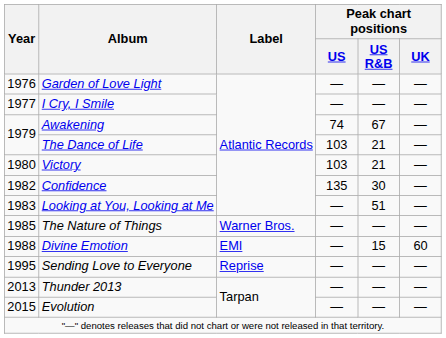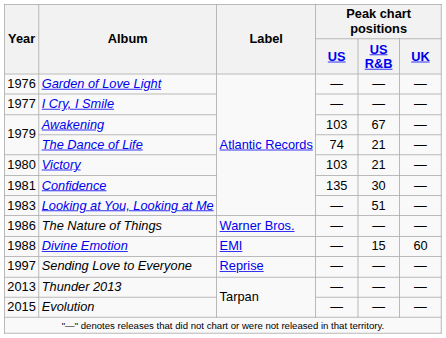 <table class="wikitable">
 <tr>
 <th scope="col" rowspan="2">Year</th>
 <th scope="col" rowspan="2">Album</th>
 <th scope="col" rowspan="2">Label</th>
 <th scope="col" colspan="4">Peak chart positions</th>
 </tr>
 <tr>
 <th style="width:45px;"><a href='#'>US</a><br></th>
 <th style="width:45px;"><a href='#'>US R&B</a><br></th>
 <th style="width:45px;"><a href='#'>UK</a><br></th>
 </tr>
 <tr>
 <td>1976</td>
 <td><em><a href='#'>Garden of Love Light</a></em></td>
 <td rowspan="7"><a href='#'>Atlantic Records</a></td>
 <td align=center>—</td>
 <td align=center>—</td>
 <td align=center>—</td>
 </tr>
 <tr>
 <td>1977</td>
 <td><em><a href='#'>I Cry, I Smile</a></em></td>
 <td align=center>—</td>
 <td align=center>—</td>
 <td align=center>—</td>
 </tr>
 <tr>
 <td rowspan="2">1979</td>
 <td><em><a href='#'>Awakening</a></em></td>
-<td align=center>74</td>
+<td align=center>103</td>
 <td align=center>67</td>
 <td align=center>—</td>
 </tr>
 <tr>
 <td><em><a href='#'>The Dance of Life</a></em></td>
-<td align=center>103</td>
+<td align=center>74</td>
 <td align=center>21</td>
 <td align=center>—</td>
 </tr>
 <tr>
 <td>1980</td>
 <td><em><a href='#'>Victory</a></em></td>
 <td align=center>103</td>
 <td align=center>21</td>
 <td align=center>—</td>
 </tr>
 <tr>
-<td>1982</td>
+<td>1981</td>
 <td><em><a href='#'>Confidence</a></em></td>
 <td align=center>135</td>
 <td align=center>30</td>
 <td align=center>—</td>
 </tr>
 <tr>
 <td>1983</td>
 <td><em><a href='#'>Looking at You, Looking at Me</a></em></td>
 <td align=center>—</td>
 <td align=center>51</td>
 <td align=center>—</td>
 </tr>
 <tr>
-<td>1985</td>
+<td>1986</td>
 <td><em>The Nature of Things</em></td>
 <td><a href='#'>Warner Bros.</a></td>
 <td align=center>—</td>
 <td align=center>—</td>
 <td align=center>—</td>
 </tr>
 <tr>
 <td>1988</td>
 <td><em><a href='#'>Divine Emotion</a></em></td>
 <td><a href='#'>EMI</a></td>
 <td align=center>—</td>
 <td align=center>15</td>
 <td align=center>60</td>
 </tr>
 <tr>
-<td>1995</td>
+<td>1997</td>
 <td><em>Sending Love to Everyone</em></td>
 <td><a href='#'>Reprise</a></td>
 <td align=center>—</td>
 <td align=center>—</td>
 <td align=center>—</td>
 </tr>
 <tr>
 <td>2013</td>
 <td><em>Thunder 2013</em></td>
 <td rowspan="2">Tarpan</td>
 <td align=center>—</td>
 <td align=center>—</td>
 <td align=center>—</td>
 </tr>
 <tr>
 <td>2015</td>
 <td><em>Evolution</em></td>
 <td align=center>—</td>
 <td align=center>—</td>
 <td align=center>—</td>
 </tr>
 <tr>
 <td colspan="6" style="text-align:center; font-size:9pt;">"—" denotes releases that did not chart or were not released in that territory.</td>
 </tr>
 </table>
